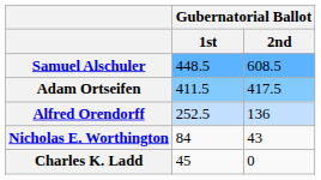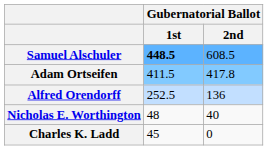 <table class="wikitable collapsible collapsed">
 <tr>
 <th></th>
 <th style="text-align:center" colspan="7"><strong>Gubernatorial Ballot</strong></th>
 </tr>
 <tr>
 <th></th>
 <th>1st</th>
 <th>2nd</th>
 </tr>
 <tr>
 <th><a href='#'>Samuel Alschuler</a></th>
-<td style="background:#5cb3ff;">448.5</td>
+<td style="background:#5cb3ff;"><strong>448.5</strong></td>
 <td style="background:#5cb3ff;">608.5</td>
 </tr>
 <tr>
 <th>Adam Ortseifen</th>
 <td style="background:#82caff;">411.5</td>
-<td style="background:#82caff;">417.5</td>
+<td style="background:#82caff;">417.8</td>
 </tr>
 <tr>
 <th><a href='#'>Alfred Orendorff</a></th>
 <td style="background:#c2dfff;">252.5</td>
 <td style="background:#c2dfff;">136</td>
 </tr>
 <tr>
 <th><a href='#'>Nicholas E. Worthington</a></th>
-<td>84</td>
-<td>43</td>
+<td>48</td>
+<td>40</td>
 </tr>
 <tr>
 <th>Charles K. Ladd</th>
 <td>45</td>
 <td>0</td>
 </tr>
 </table>
